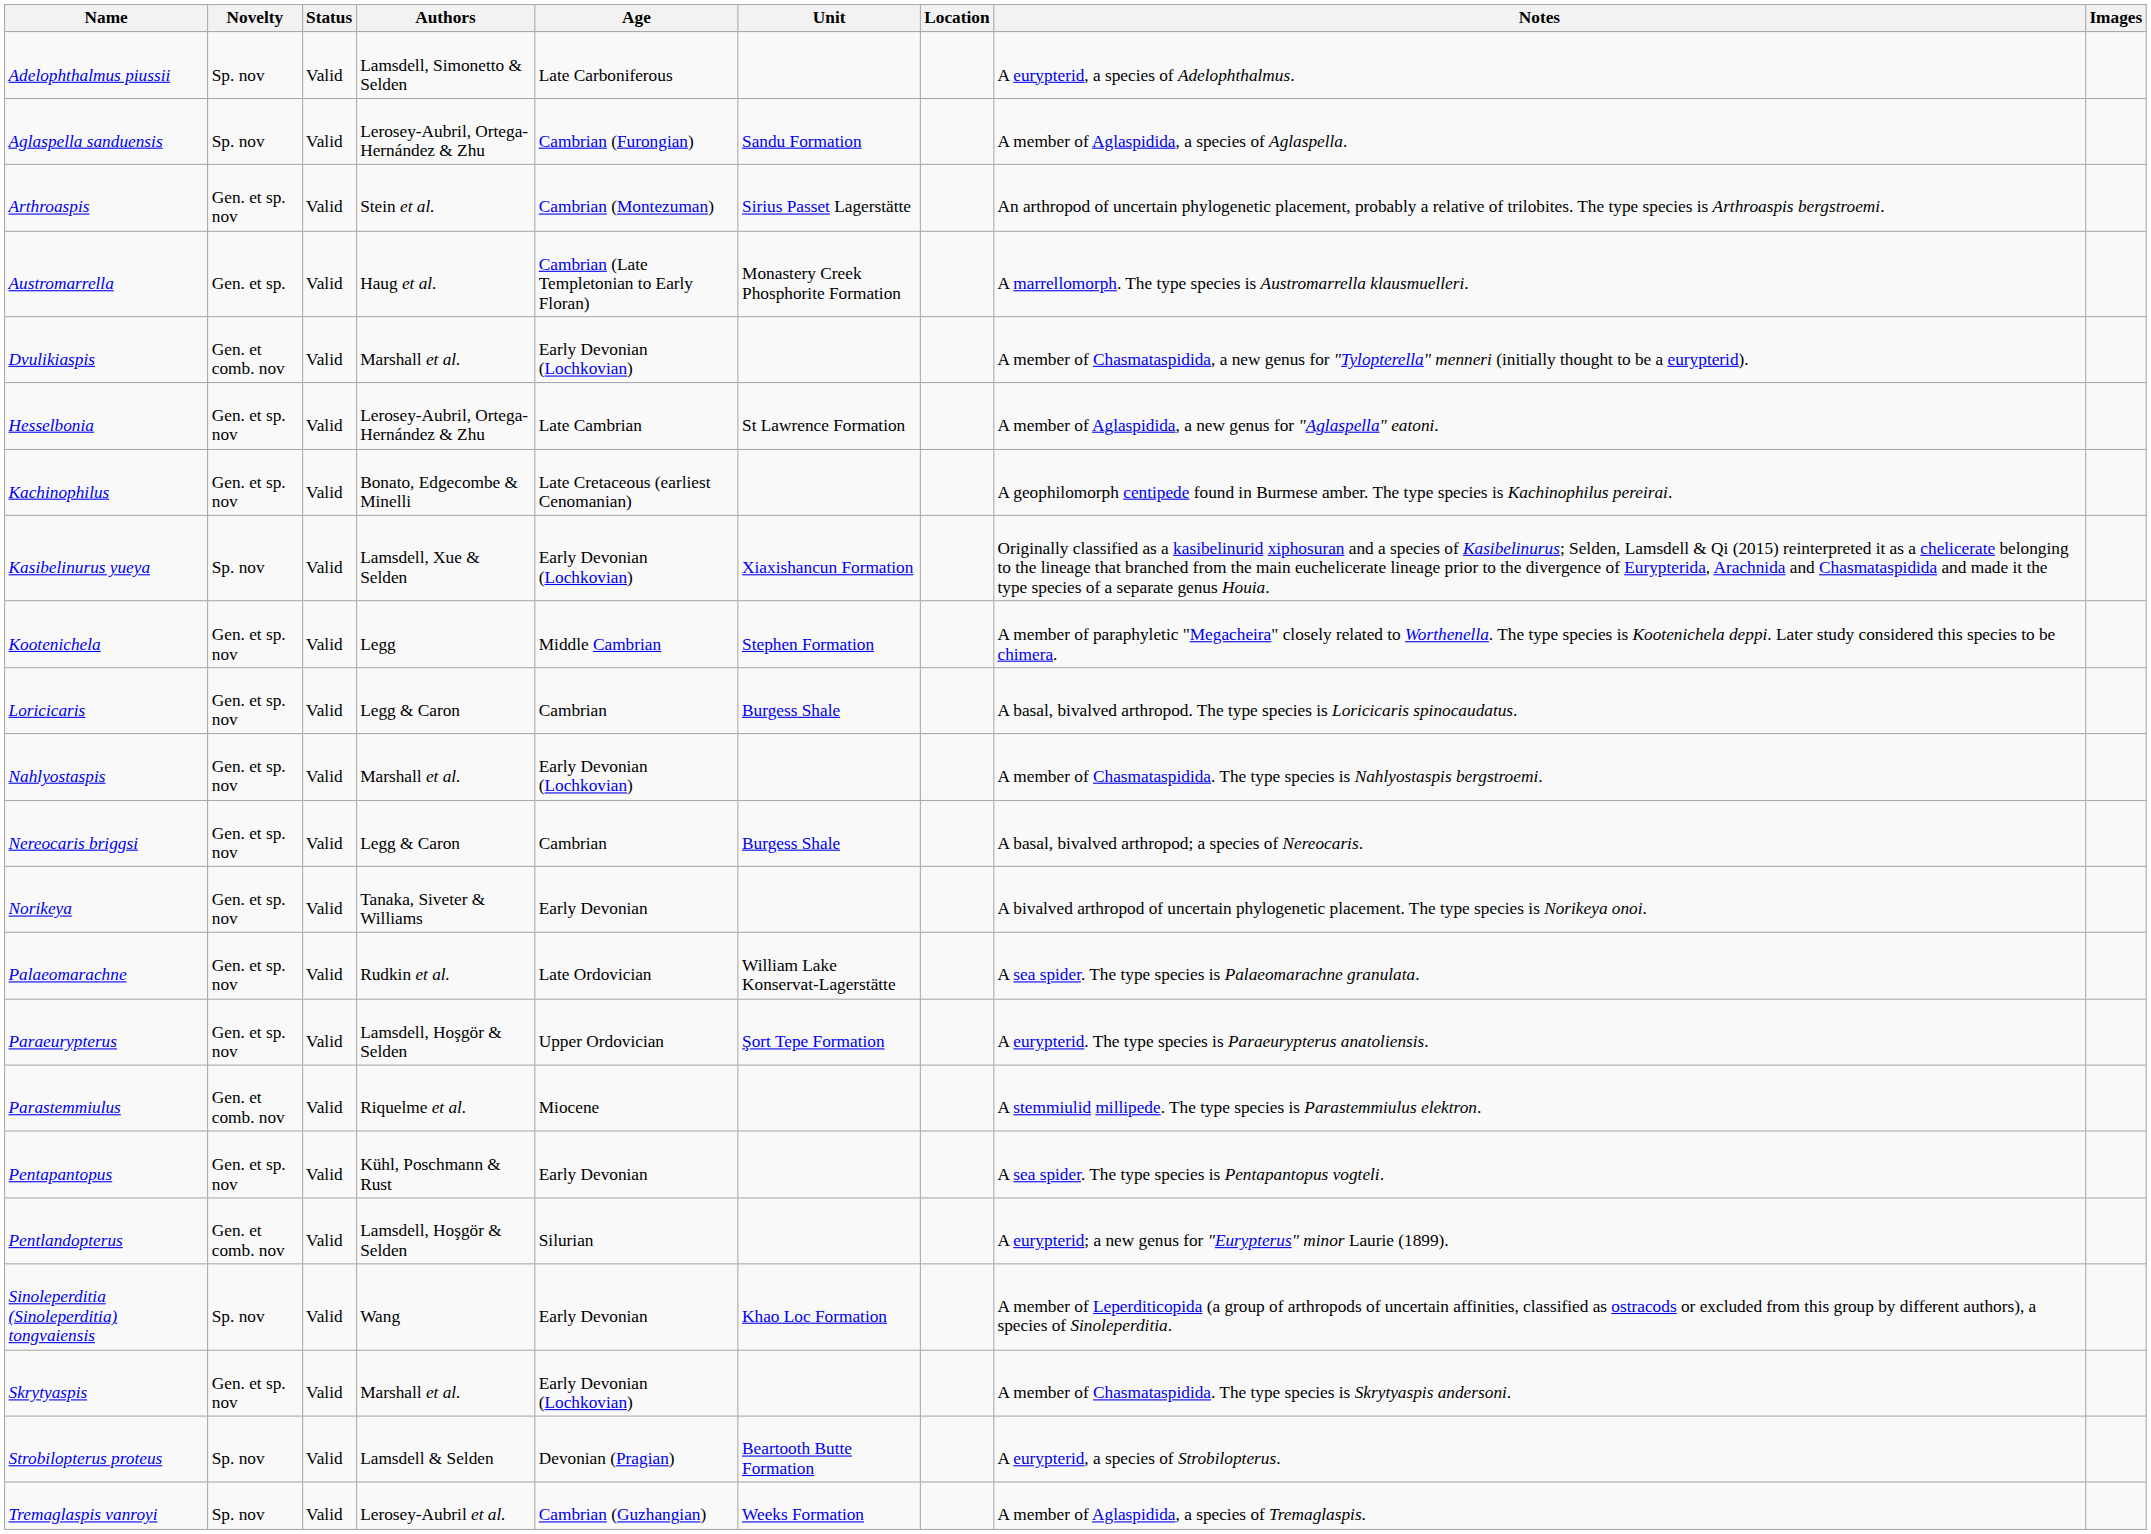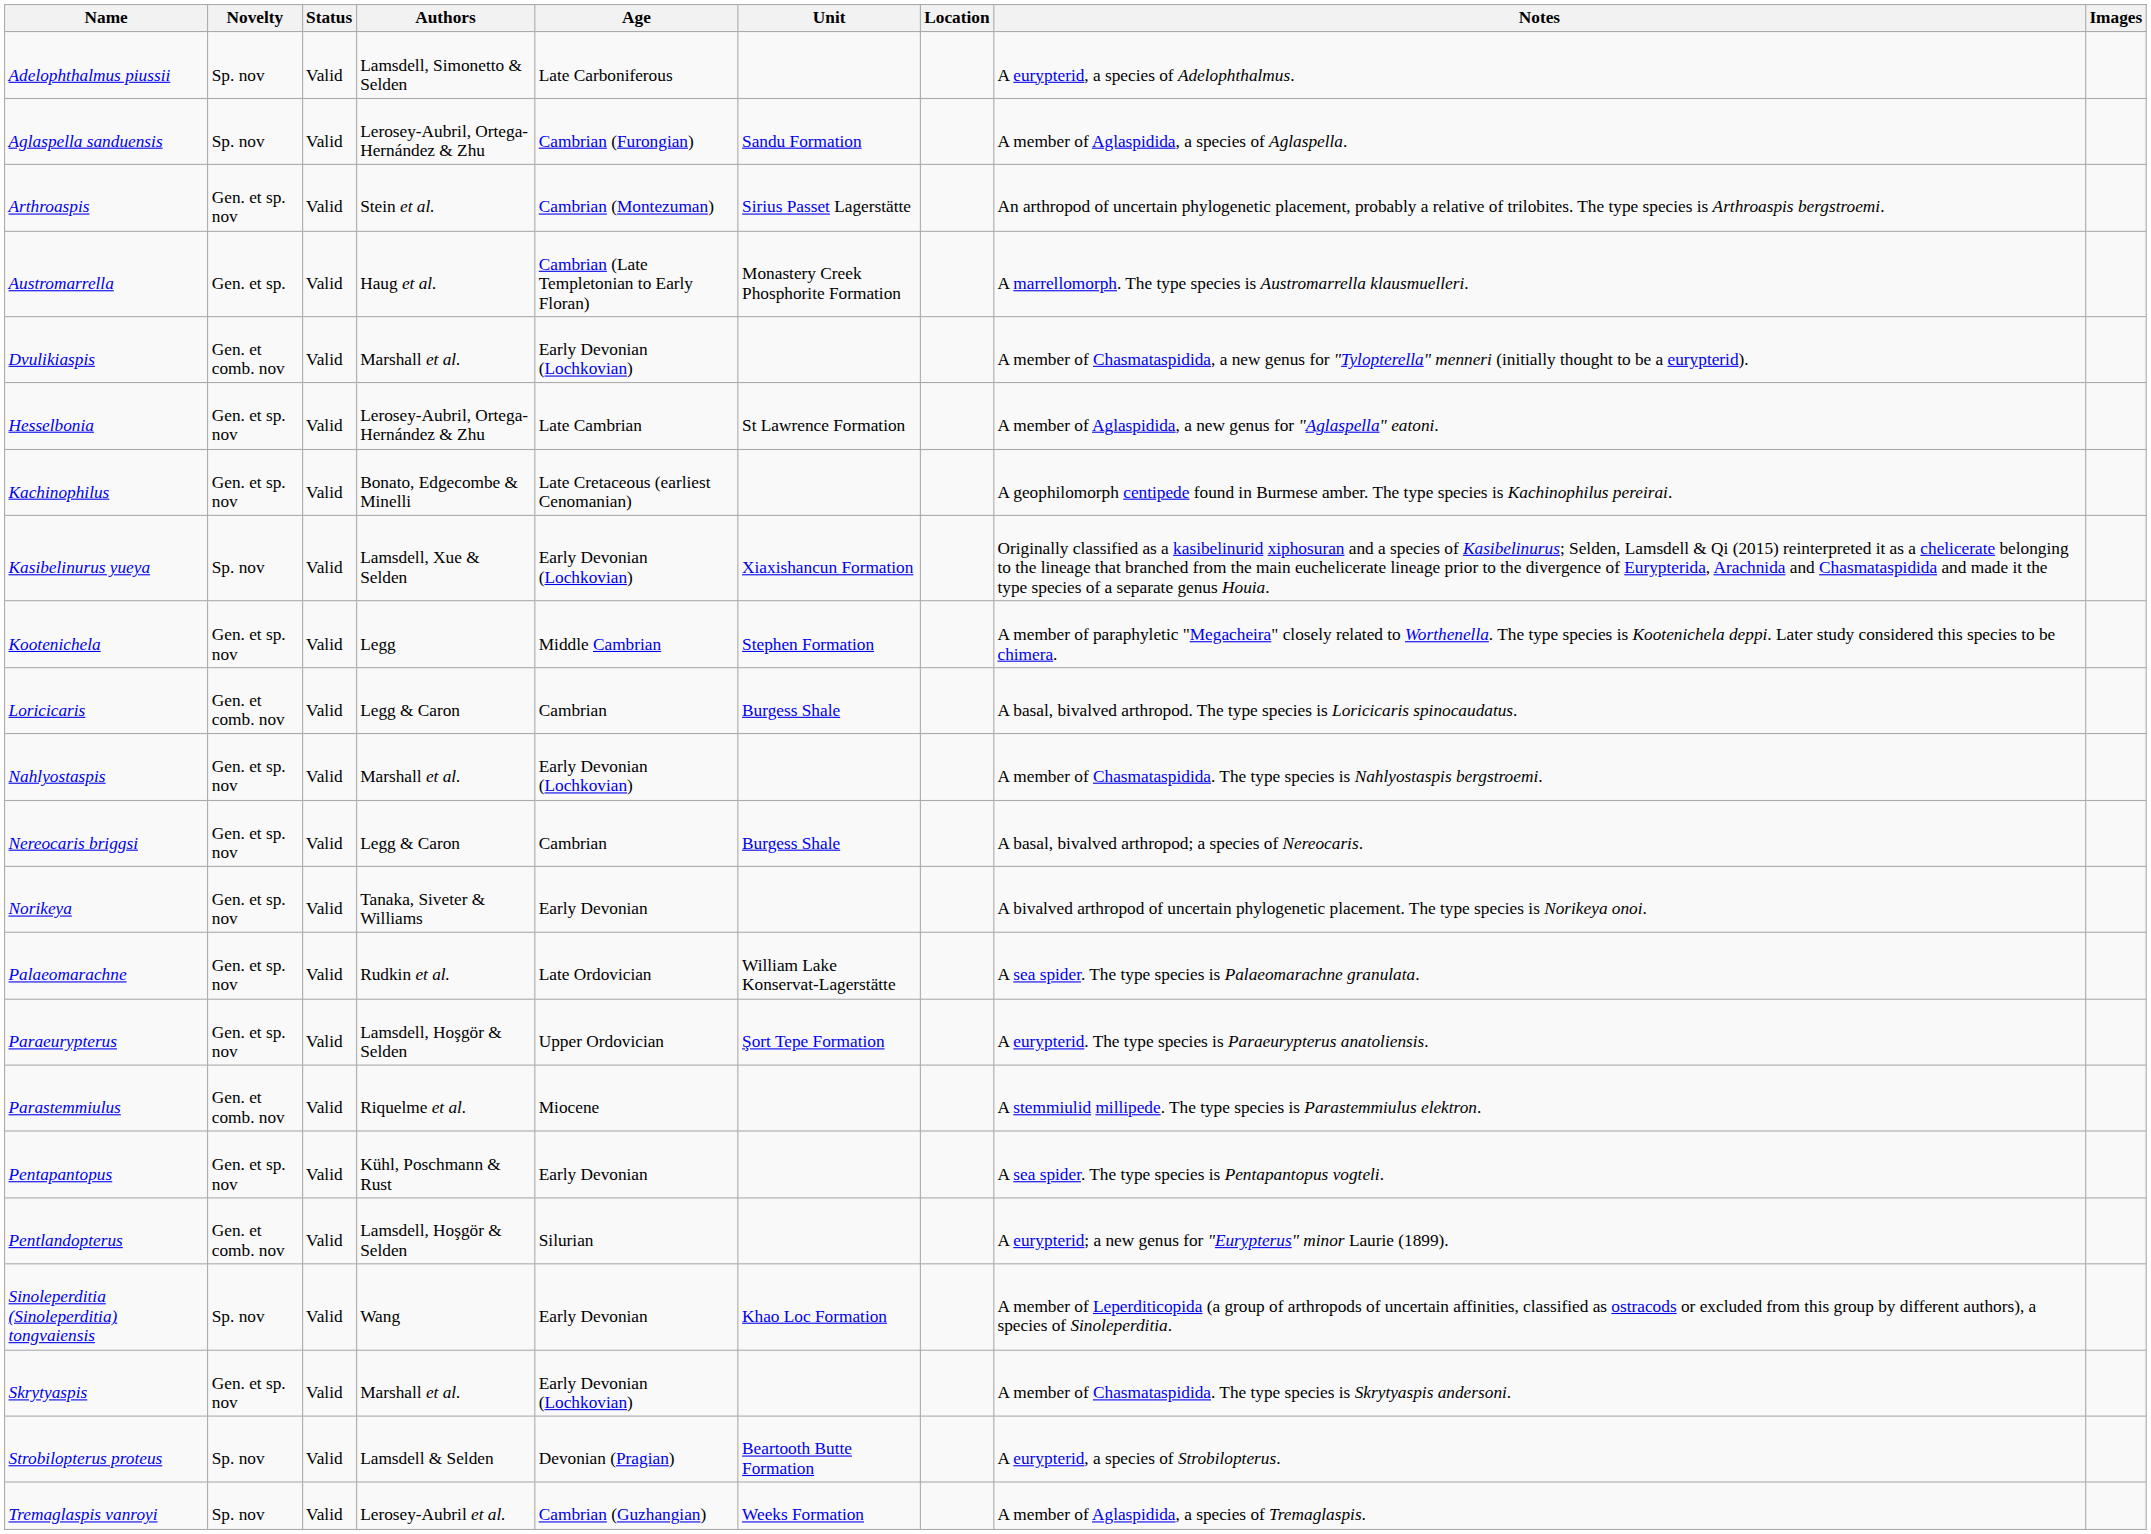 <table class="wikitable sortable" align="center" width="100%">
 <tr>
 <th>Name</th>
 <th>Novelty</th>
 <th>Status</th>
 <th>Authors</th>
 <th>Age</th>
 <th>Unit</th>
 <th>Location</th>
 <th>Notes</th>
 <th>Images</th>
 </tr>
 <tr>
 <td><br><em><a href='#'>Adelophthalmus piussii</a></em></td>
 <td><br>Sp. nov</td>
 <td><br>Valid</td>
 <td><br>Lamsdell, Simonetto & Selden</td>
 <td><br>Late Carboniferous</td>
 <td></td>
 <td><br></td>
 <td><br>A <a href='#'>eurypterid</a>, a species of <em>Adelophthalmus</em>.</td>
 <td></td>
 </tr>
 <tr>
 <td><br><em><a href='#'>Aglaspella sanduensis</a></em></td>
 <td><br>Sp. nov</td>
 <td><br>Valid</td>
 <td><br>Lerosey-Aubril, Ortega-Hernández & Zhu</td>
 <td><br><a href='#'>Cambrian</a> (<a href='#'>Furongian</a>)</td>
 <td><br><a href='#'>Sandu Formation</a></td>
 <td><br></td>
 <td><br>A member of <a href='#'>Aglaspidida</a>, a species of <em>Aglaspella</em>.</td>
 <td></td>
 </tr>
 <tr>
 <td><br><em><a href='#'>Arthroaspis</a></em></td>
 <td><br>Gen. et sp. nov</td>
 <td><br>Valid</td>
 <td><br>Stein <em>et al.</em></td>
 <td><br><a href='#'>Cambrian</a> (<a href='#'>Montezuman</a>)</td>
 <td><br><a href='#'>Sirius Passet</a> Lagerstätte</td>
 <td><br></td>
 <td><br>An arthropod of uncertain phylogenetic placement, probably a relative of trilobites. The type species is <em>Arthroaspis bergstroemi</em>.</td>
 <td></td>
 </tr>
 <tr>
 <td><br><em><a href='#'>Austromarrella</a></em></td>
 <td><br>Gen. et sp.</td>
 <td><br>Valid</td>
 <td><br>Haug <em>et al.</em></td>
 <td><br><a href='#'>Cambrian</a> (Late Templetonian to Early Floran)</td>
 <td><br>Monastery Creek Phosphorite Formation</td>
 <td><br></td>
 <td><br>A <a href='#'>marrellomorph</a>. The type species is <em>Austromarrella klausmuelleri</em>.</td>
 <td></td>
 </tr>
 <tr>
 <td><br><em><a href='#'>Dvulikiaspis</a></em></td>
 <td><br>Gen. et comb. nov</td>
 <td><br>Valid</td>
 <td><br>Marshall <em>et al.</em></td>
 <td><br>Early Devonian (<a href='#'>Lochkovian</a>)</td>
 <td></td>
 <td><br></td>
 <td><br>A member of <a href='#'>Chasmataspidida</a>, a new genus for <em>"<a href='#'>Tylopterella</a>" menneri</em> (initially thought to be a <a href='#'>eurypterid</a>).</td>
 <td></td>
 </tr>
 <tr>
 <td><br><em><a href='#'>Hesselbonia</a></em></td>
 <td><br>Gen. et sp. nov</td>
 <td><br>Valid</td>
 <td><br>Lerosey-Aubril, Ortega-Hernández & Zhu</td>
 <td><br>Late Cambrian</td>
 <td><br>St Lawrence Formation</td>
 <td><br></td>
 <td><br>A member of <a href='#'>Aglaspidida</a>, a new genus for <em>"<a href='#'>Aglaspella</a>" eatoni</em>.</td>
 <td></td>
 </tr>
 <tr>
 <td><br><em><a href='#'>Kachinophilus</a></em></td>
 <td><br>Gen. et sp. nov</td>
 <td><br>Valid</td>
 <td><br>Bonato, Edgecombe & Minelli</td>
 <td><br>Late Cretaceous (earliest Cenomanian)</td>
 <td></td>
 <td><br></td>
 <td><br>A geophilomorph <a href='#'>centipede</a> found in Burmese amber. The type species is <em>Kachinophilus pereirai</em>.</td>
 <td></td>
 </tr>
 <tr>
 <td><br><em><a href='#'>Kasibelinurus yueya</a></em></td>
 <td><br>Sp. nov</td>
 <td><br>Valid</td>
 <td><br>Lamsdell, Xue & Selden</td>
 <td><br>Early Devonian (<a href='#'>Lochkovian</a>)</td>
 <td><br><a href='#'>Xiaxishancun Formation</a></td>
 <td><br></td>
 <td><br>Originally classified as a <a href='#'>kasibelinurid</a> <a href='#'>xiphosuran</a> and a species of <em><a href='#'>Kasibelinurus</a></em>; Selden, Lamsdell & Qi (2015) reinterpreted it as a <a href='#'>chelicerate</a> belonging to the lineage that branched from the main euchelicerate lineage prior to the divergence of <a href='#'>Eurypterida</a>, <a href='#'>Arachnida</a> and <a href='#'>Chasmataspidida</a> and made it the type species of a separate genus <em>Houia</em>.</td>
 <td></td>
 </tr>
 <tr>
 <td><br><em><a href='#'>Kootenichela</a></em></td>
 <td><br>Gen. et sp. nov</td>
 <td><br>Valid</td>
 <td><br>Legg</td>
 <td><br>Middle <a href='#'>Cambrian</a></td>
 <td><br><a href='#'>Stephen Formation</a></td>
 <td><br></td>
 <td><br>A member of paraphyletic "<a href='#'>Megacheira</a>" closely related to <em><a href='#'>Worthenella</a></em>. The type species is <em>Kootenichela deppi</em>. Later study considered this species to be <a href='#'>chimera</a>.</td>
 <td></td>
 </tr>
 <tr>
 <td><br><em><a href='#'>Loricicaris</a></em></td>
-<td><br>Gen. et sp. nov</td>
+<td><br>Gen. et comb. nov</td>
 <td><br>Valid</td>
 <td><br>Legg & Caron</td>
 <td><br>Cambrian</td>
 <td><br><a href='#'>Burgess Shale</a></td>
 <td><br></td>
 <td><br>A basal, bivalved arthropod. The type species is <em>Loricicaris spinocaudatus</em>.</td>
 <td></td>
 </tr>
 <tr>
 <td><br><em><a href='#'>Nahlyostaspis</a></em></td>
 <td><br>Gen. et sp. nov</td>
 <td><br>Valid</td>
 <td><br>Marshall <em>et al.</em></td>
 <td><br>Early Devonian (<a href='#'>Lochkovian</a>)</td>
 <td></td>
 <td><br></td>
 <td><br>A member of <a href='#'>Chasmataspidida</a>. The type species is <em>Nahlyostaspis bergstroemi</em>.</td>
 <td></td>
 </tr>
 <tr>
 <td><br><em><a href='#'>Nereocaris briggsi</a></em></td>
 <td><br>Gen. et sp. nov</td>
 <td><br>Valid</td>
 <td><br>Legg & Caron</td>
 <td><br>Cambrian</td>
 <td><br><a href='#'>Burgess Shale</a></td>
 <td><br></td>
 <td><br>A basal, bivalved arthropod; a species of <em>Nereocaris</em>.</td>
 <td></td>
 </tr>
 <tr>
 <td><br><em><a href='#'>Norikeya</a></em></td>
 <td><br>Gen. et sp. nov</td>
 <td><br>Valid</td>
 <td><br>Tanaka, Siveter & Williams</td>
 <td><br>Early Devonian</td>
 <td></td>
 <td><br></td>
 <td><br>A bivalved arthropod of uncertain phylogenetic placement. The type species is <em>Norikeya onoi</em>.</td>
 <td></td>
 </tr>
 <tr>
 <td><br><em><a href='#'>Palaeomarachne</a></em></td>
 <td><br>Gen. et sp. nov</td>
 <td><br>Valid</td>
 <td><br>Rudkin <em>et al.</em></td>
 <td><br>Late Ordovician</td>
 <td><br>William Lake Konservat-Lagerstätte</td>
 <td><br></td>
 <td><br>A <a href='#'>sea spider</a>. The type species is <em>Palaeomarachne granulata</em>.</td>
 <td></td>
 </tr>
 <tr>
 <td><br><em><a href='#'>Paraeurypterus</a></em></td>
 <td><br>Gen. et sp. nov</td>
 <td><br>Valid</td>
 <td><br>Lamsdell, Hoşgör & Selden</td>
 <td><br>Upper Ordovician</td>
 <td><br><a href='#'>Şort Tepe Formation</a></td>
 <td><br></td>
 <td><br>A <a href='#'>eurypterid</a>. The type species is <em>Paraeurypterus anatoliensis</em>.</td>
 <td></td>
 </tr>
 <tr>
 <td><br><em><a href='#'>Parastemmiulus</a></em></td>
 <td><br>Gen. et comb. nov</td>
 <td><br>Valid</td>
 <td><br>Riquelme <em>et al.</em></td>
 <td><br>Miocene</td>
 <td></td>
 <td><br></td>
 <td><br>A <a href='#'>stemmiulid</a> <a href='#'>millipede</a>. The type species is <em>Parastemmiulus elektron</em>.</td>
 <td></td>
 </tr>
 <tr>
 <td><br><em><a href='#'>Pentapantopus</a></em></td>
 <td><br>Gen. et sp. nov</td>
 <td><br>Valid</td>
 <td><br>Kühl, Poschmann & Rust</td>
 <td><br>Early Devonian</td>
 <td></td>
 <td><br></td>
 <td><br>A <a href='#'>sea spider</a>. The type species is <em>Pentapantopus vogteli</em>.</td>
 <td></td>
 </tr>
 <tr>
 <td><br><em><a href='#'>Pentlandopterus</a></em></td>
 <td><br>Gen. et comb. nov</td>
 <td><br>Valid</td>
 <td><br>Lamsdell, Hoşgör & Selden</td>
 <td><br>Silurian</td>
 <td></td>
 <td><br></td>
 <td><br>A <a href='#'>eurypterid</a>; a new genus for <em>"<a href='#'>Eurypterus</a>" minor</em> Laurie (1899).</td>
 <td></td>
 </tr>
 <tr>
 <td><br><em><a href='#'>Sinoleperditia (Sinoleperditia) tongvaiensis</a></em></td>
 <td><br>Sp. nov</td>
 <td><br>Valid</td>
 <td><br>Wang</td>
 <td><br>Early Devonian</td>
 <td><br><a href='#'>Khao Loc Formation</a></td>
 <td><br></td>
 <td><br>A member of <a href='#'>Leperditicopida</a> (a group of arthropods of uncertain affinities, classified as <a href='#'>ostracods</a> or excluded from this group by different authors), a species of <em>Sinoleperditia</em>.</td>
 <td></td>
 </tr>
 <tr>
 <td><br><em><a href='#'>Skrytyaspis</a></em></td>
 <td><br>Gen. et sp. nov</td>
 <td><br>Valid</td>
 <td><br>Marshall <em>et al.</em></td>
 <td><br>Early Devonian (<a href='#'>Lochkovian</a>)</td>
 <td></td>
 <td><br></td>
 <td><br>A member of <a href='#'>Chasmataspidida</a>. The type species is <em>Skrytyaspis andersoni</em>.</td>
 <td></td>
 </tr>
 <tr>
 <td><br><em><a href='#'>Strobilopterus proteus</a></em></td>
 <td><br>Sp. nov</td>
 <td><br>Valid</td>
 <td><br>Lamsdell & Selden</td>
 <td><br>Devonian (<a href='#'>Pragian</a>)</td>
 <td><br><a href='#'>Beartooth Butte Formation</a></td>
 <td><br></td>
 <td><br>A <a href='#'>eurypterid</a>, a species of <em>Strobilopterus</em>.</td>
 <td></td>
 </tr>
 <tr>
 <td><br><em><a href='#'>Tremaglaspis vanroyi</a></em></td>
 <td><br>Sp. nov</td>
 <td><br>Valid</td>
 <td><br>Lerosey-Aubril <em>et al.</em></td>
 <td><br><a href='#'>Cambrian</a> (<a href='#'>Guzhangian</a>)</td>
 <td><br><a href='#'>Weeks Formation</a></td>
 <td><br></td>
 <td><br>A member of <a href='#'>Aglaspidida</a>, a species of <em>Tremaglaspis</em>.</td>
 <td></td>
 </tr>
 <tr>
 </tr>
 </table>
